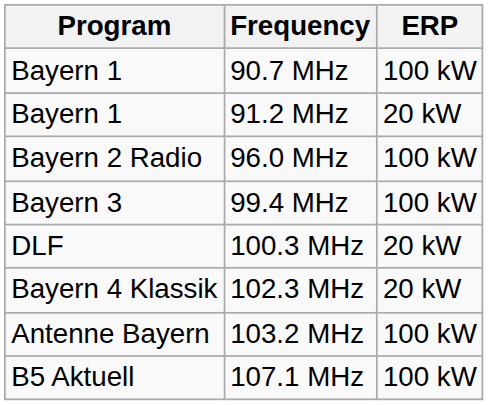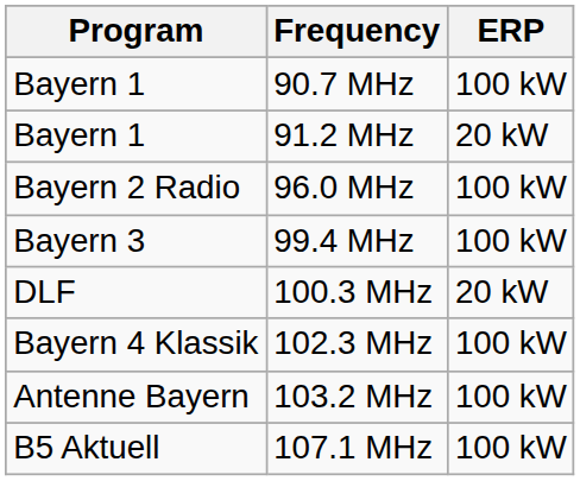 <table class="wikitable">
 <tr style="background:#ccc;">
 <th>Program</th>
 <th>Frequency</th>
 <th>ERP</th>
 </tr>
 <tr>
 <td>Bayern 1</td>
 <td>90.7 MHz</td>
 <td>100 kW</td>
 </tr>
 <tr>
 <td>Bayern 1</td>
 <td>91.2 MHz</td>
 <td>20 kW</td>
 </tr>
 <tr>
 <td>Bayern 2 Radio</td>
 <td>96.0 MHz</td>
 <td>100 kW</td>
 </tr>
 <tr>
 <td>Bayern 3</td>
 <td>99.4 MHz</td>
 <td>100 kW</td>
 </tr>
 <tr>
 <td>DLF</td>
 <td>100.3 MHz</td>
 <td>20 kW</td>
 </tr>
 <tr>
 <td>Bayern 4 Klassik</td>
 <td>102.3 MHz</td>
-<td>20 kW</td>
+<td>100 kW</td>
 </tr>
 <tr>
 <td>Antenne Bayern</td>
 <td>103.2 MHz</td>
 <td>100 kW</td>
 </tr>
 <tr>
 <td>B5 Aktuell</td>
 <td>107.1 MHz</td>
 <td>100 kW</td>
 </tr>
 </table>
